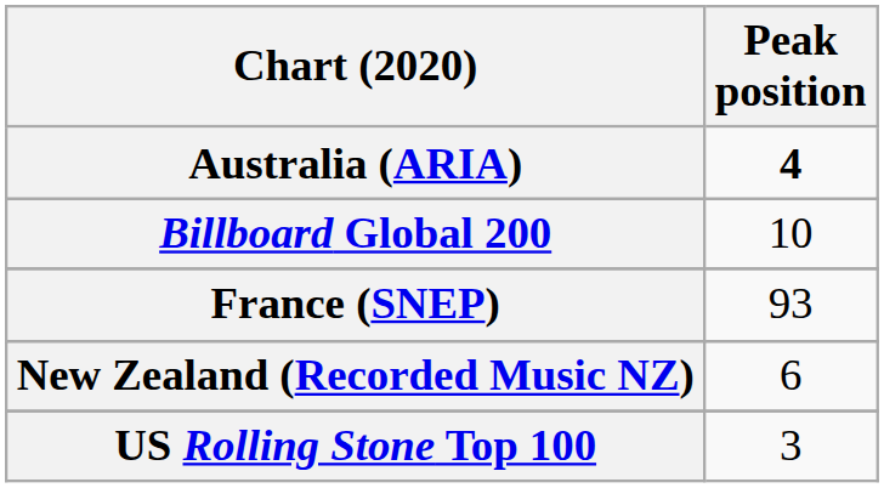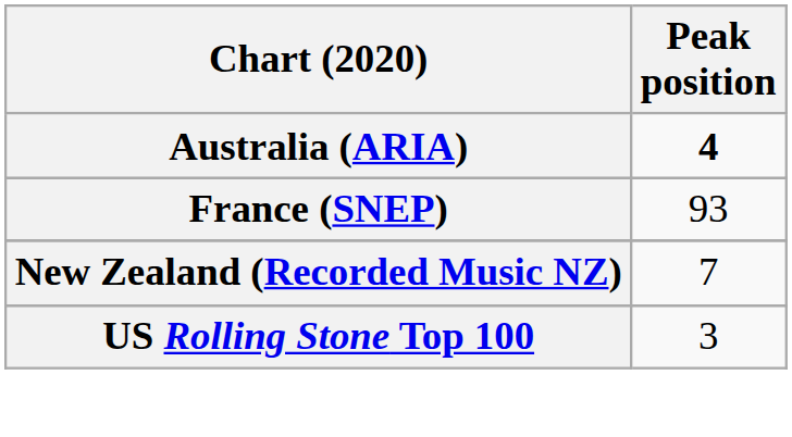 <table class="wikitable sortable plainrowheaders" style="text-align:center">
 <tr>
 <th scope="col">Chart (2020)</th>
 <th scope="col">Peak<br>position</th>
 </tr>
 <tr>
 <th scope="row">Australia (<a href='#'>ARIA</a>)</th>
 <td><strong>4</strong></td>
 </tr>
 <tr>
-</tr>
-<tr>
-<th scope="row"><a href='#'><em>Billboard</em> Global 200</a></th>
-<td>10</td>
 </tr>
 <tr>
 </tr>
 <tr>
 <th scope="row">France (<a href='#'>SNEP</a>)</th>
 <td>93</td>
 </tr>
 <tr>
 </tr>
 <tr>
 </tr>
 <tr>
 </tr>
 <tr>
 <th scope="row">New Zealand (<a href='#'>Recorded Music NZ</a>)</th>
-<td>6</td>
+<td>7</td>
 </tr>
 <tr>
 </tr>
 <tr>
 </tr>
 <tr>
 </tr>
 <tr>
 </tr>
 <tr>
 </tr>
 <tr>
 </tr>
 <tr>
 </tr>
 <tr>
 <th scope="row">US <a href='#'><em>Rolling Stone</em> Top 100</a></th>
 <td>3</td>
 </tr>
 </table>
